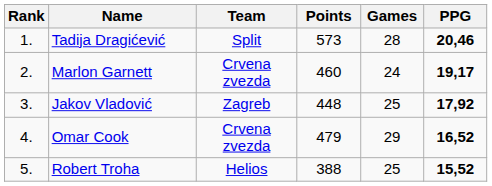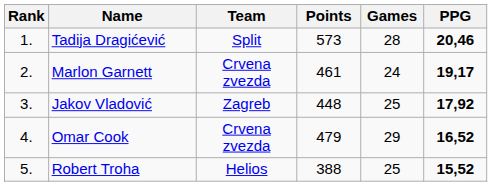 <table class="wikitable" style="text-align: center;">
 <tr>
 <th>Rank</th>
 <th width="150">Name</th>
 <th width="100">Team</th>
 <th width="60">Points</th>
 <th width="60">Games</th>
 <th width="60">PPG</th>
 </tr>
 <tr>
 <td>1.</td>
 <td align="left"> <a href='#'>Tadija Dragićević</a></td>
 <td><a href='#'>Split</a></td>
 <td>573</td>
 <td>28</td>
 <td><strong>20,46</strong></td>
 </tr>
 <tr>
 <td>2.</td>
 <td align="left"> <a href='#'>Marlon Garnett</a></td>
 <td><a href='#'>Crvena zvezda</a></td>
-<td>460</td>
+<td>461</td>
 <td>24</td>
 <td><strong>19,17</strong></td>
 </tr>
 <tr>
 <td>3.</td>
 <td align="left"> <a href='#'>Jakov Vladović</a></td>
 <td><a href='#'>Zagreb</a></td>
 <td>448</td>
 <td>25</td>
 <td><strong>17,92</strong></td>
 </tr>
 <tr>
 <td>4.</td>
 <td align="left"> <a href='#'>Omar Cook</a></td>
 <td><a href='#'>Crvena zvezda</a></td>
 <td>479</td>
 <td>29</td>
 <td><strong>16,52</strong></td>
 </tr>
 <tr>
 <td>5.</td>
 <td align="left"> <a href='#'>Robert Troha</a></td>
 <td><a href='#'>Helios</a></td>
 <td>388</td>
 <td>25</td>
 <td><strong>15,52</strong></td>
 </tr>
 </table>
